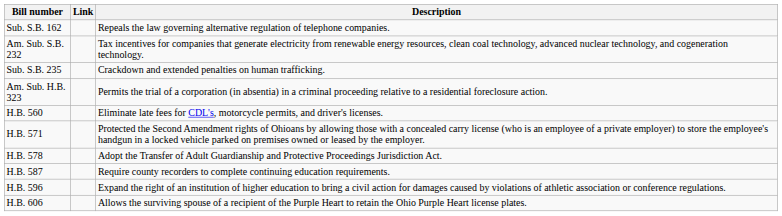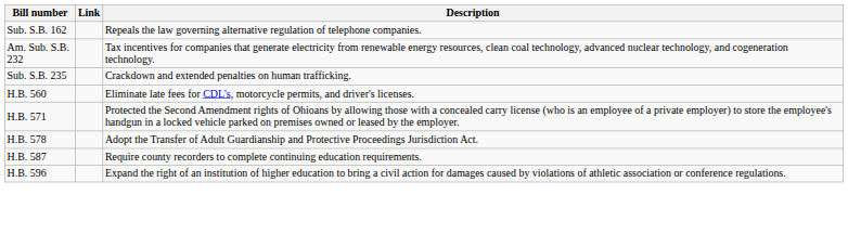 <table class="wikitable">
 <tr>
 <th>Bill number</th>
 <th>Link</th>
 <th>Description</th>
 </tr>
 <tr>
 <td>Sub. S.B. 162</td>
 <td></td>
 <td>Repeals the law governing alternative regulation of telephone companies.</td>
 </tr>
 <tr>
 <td>Am. Sub. S.B. 232</td>
 <td></td>
 <td>Tax incentives for companies that generate electricity from renewable energy resources, clean coal technology, advanced nuclear technology, and cogeneration technology.</td>
 </tr>
 <tr>
 <td>Sub. S.B. 235</td>
 <td></td>
 <td>Crackdown and extended penalties on human trafficking.</td>
-</tr>
-<tr>
-<td>Am. Sub. H.B. 323</td>
-<td></td>
-<td>Permits the trial of a corporation (in absentia) in a criminal proceeding relative to a residential foreclosure action.</td>
 </tr>
 <tr>
 <td>H.B. 560</td>
 <td></td>
 <td>Eliminate late fees for <a href='#'>CDL's</a>, motorcycle permits, and driver's licenses.</td>
 </tr>
 <tr>
 <td>H.B. 571</td>
 <td></td>
 <td>Protected the Second Amendment rights of Ohioans by allowing those with a concealed carry license (who is an employee of a private employer) to store the employee's handgun in a locked vehicle parked on premises owned or leased by the employer.</td>
 </tr>
 <tr>
 <td>H.B. 578</td>
 <td></td>
 <td>Adopt the Transfer of Adult Guardianship and Protective Proceedings Jurisdiction Act.</td>
 </tr>
 <tr>
 <td>H.B. 587</td>
 <td></td>
 <td>Require county recorders to complete continuing education requirements.</td>
 </tr>
 <tr>
 <td>H.B. 596</td>
 <td></td>
 <td>Expand the right of an institution of higher education to bring a civil action for damages caused by violations of athletic association or conference regulations.</td>
 </tr>
-<tr>
-<td>H.B. 606</td>
-<td></td>
-<td>Allows the surviving spouse of a recipient of the Purple Heart to retain the Ohio Purple Heart license plates.</td>
-</tr>
 </table>
